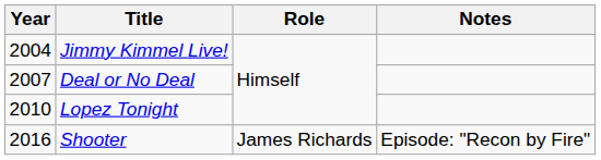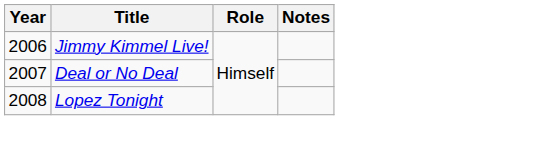 <table class="wikitable sortable">
 <tr>
 <th>Year</th>
 <th>Title</th>
 <th>Role</th>
 <th class="unsortable">Notes</th>
 </tr>
 <tr>
-<td>2004</td>
+<td>2006</td>
 <td><em><a href='#'>Jimmy Kimmel Live!</a></em></td>
 <td rowspan="3">Himself</td>
 <td></td>
 </tr>
 <tr>
 <td>2007</td>
 <td><em><a href='#'>Deal or No Deal</a></em></td>
 <td></td>
 </tr>
 <tr>
-<td>2010</td>
+<td>2008</td>
 <td><em><a href='#'>Lopez Tonight</a></em></td>
 <td></td>
 </tr>
-<tr>
-<td>2016</td>
-<td><em><a href='#'>Shooter</a></em></td>
-<td>James Richards</td>
-<td>Episode: "Recon by Fire"</td>
-</tr>
 </table>
